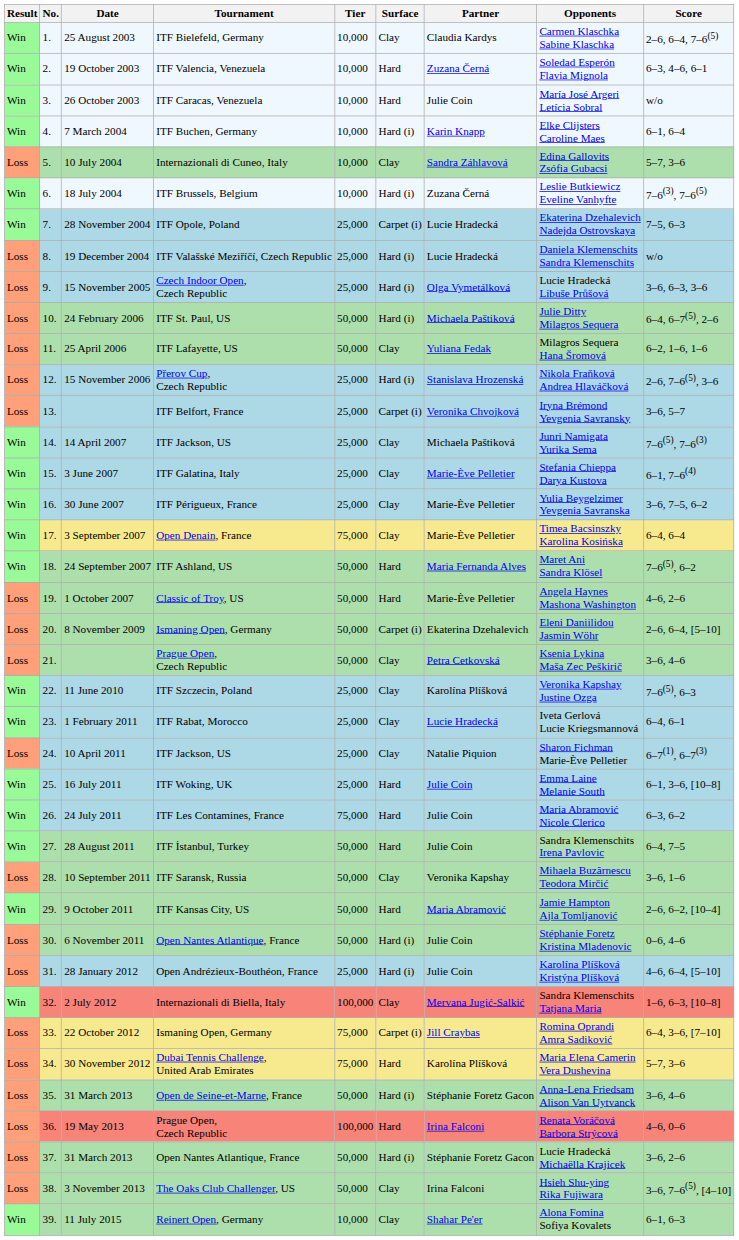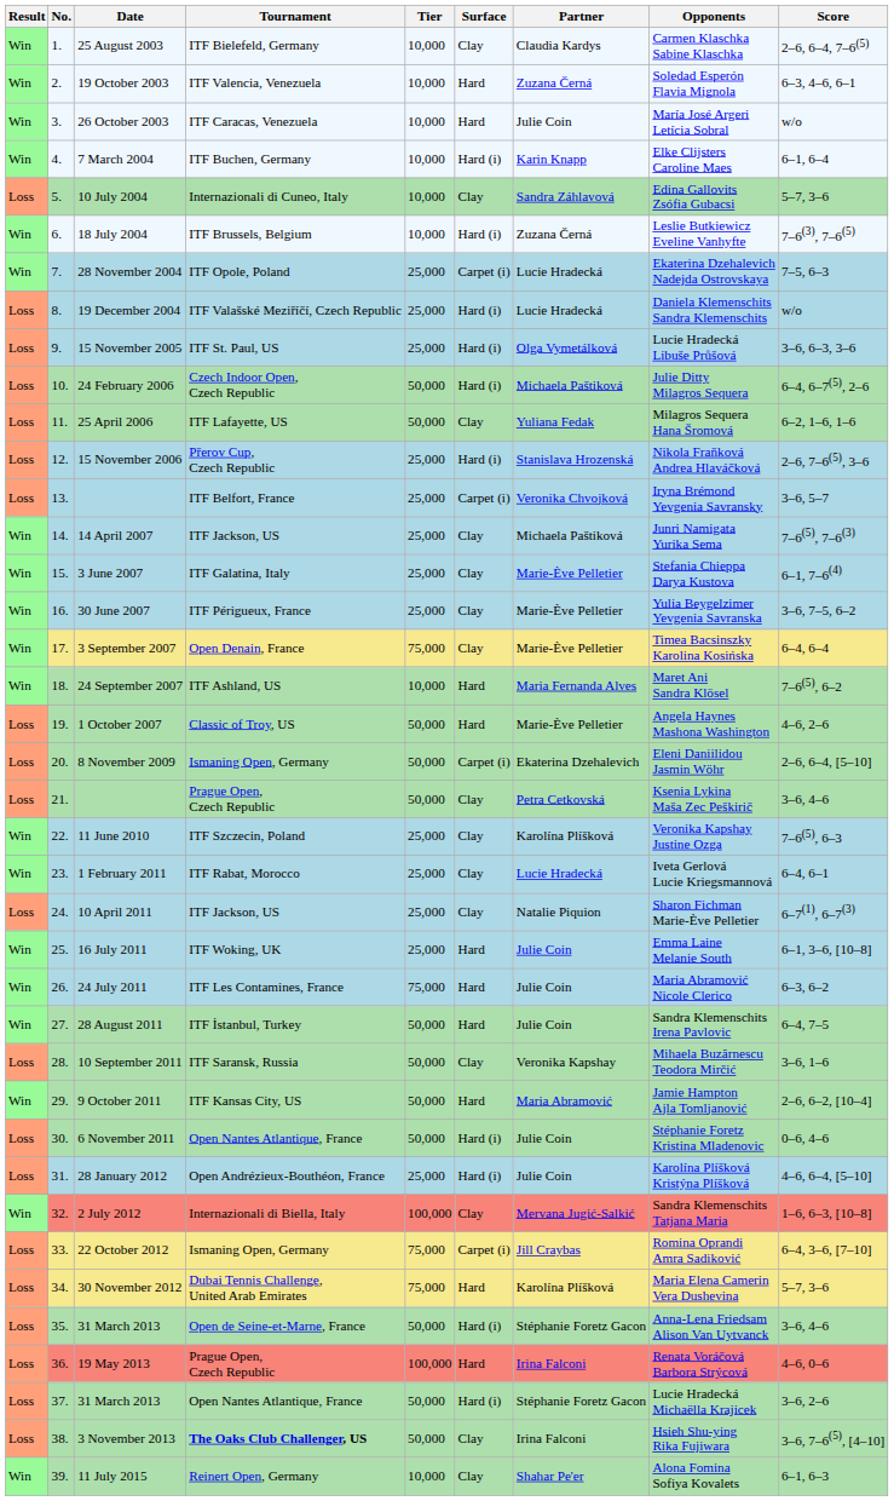 <table class="sortable wikitable" style="font-size:97%">
 <tr>
 <th>Result</th>
 <th>No.</th>
 <th>Date</th>
 <th>Tournament</th>
 <th>Tier</th>
 <th>Surface</th>
 <th>Partner</th>
 <th>Opponents</th>
 <th class="unsortable">Score</th>
 </tr>
 <tr style="background:#f0f8ff;">
 <td style="background:#98fb98;">Win</td>
 <td>1.</td>
 <td>25 August 2003</td>
 <td>ITF Bielefeld, Germany</td>
 <td>10,000</td>
 <td>Clay</td>
 <td> Claudia Kardys</td>
 <td> <a href='#'>Carmen Klaschka</a> <br>  <a href='#'>Sabine Klaschka</a></td>
 <td>2–6, 6–4, 7–6<sup>(5)</sup></td>
 </tr>
 <tr style="background:#f0f8ff;">
 <td style="background:#98fb98;">Win</td>
 <td>2.</td>
 <td>19 October 2003</td>
 <td>ITF Valencia, Venezuela</td>
 <td>10,000</td>
 <td>Hard</td>
 <td> <a href='#'>Zuzana Černá</a></td>
 <td> <a href='#'>Soledad Esperón</a> <br>  <a href='#'>Flavia Mignola</a></td>
 <td>6–3, 4–6, 6–1</td>
 </tr>
 <tr style="background:#f0f8ff;">
 <td style="background:#98fb98;">Win</td>
 <td>3.</td>
 <td>26 October 2003</td>
 <td>ITF Caracas, Venezuela</td>
 <td>10,000</td>
 <td>Hard</td>
 <td> Julie Coin</td>
 <td> <a href='#'>María José Argeri</a> <br>  <a href='#'>Letícia Sobral</a></td>
 <td>w/o</td>
 </tr>
 <tr style="background:#f0f8ff;">
 <td style="background:#98fb98;">Win</td>
 <td>4.</td>
 <td>7 March 2004</td>
 <td>ITF Buchen, Germany</td>
 <td>10,000</td>
 <td>Hard (i)</td>
 <td> <a href='#'>Karin Knapp</a></td>
 <td> <a href='#'>Elke Clijsters</a> <br>  <a href='#'>Caroline Maes</a></td>
 <td>6–1, 6–4</td>
 </tr>
 <tr style="background:#addfad;">
 <td style="background:#ffa07a;">Loss</td>
 <td>5.</td>
 <td>10 July 2004</td>
 <td>Internazionali di Cuneo, Italy</td>
 <td>10,000</td>
 <td>Clay</td>
 <td> <a href='#'>Sandra Záhlavová</a></td>
 <td> <a href='#'>Edina Gallovits</a> <br>  <a href='#'>Zsófia Gubacsi</a></td>
 <td>5–7, 3–6</td>
 </tr>
 <tr style="background:#f0f8ff;">
 <td style="background:#98fb98;">Win</td>
 <td>6.</td>
 <td>18 July 2004</td>
 <td>ITF Brussels, Belgium</td>
 <td>10,000</td>
 <td>Hard (i)</td>
 <td> Zuzana Černá</td>
 <td> <a href='#'>Leslie Butkiewicz</a> <br>  <a href='#'>Eveline Vanhyfte</a></td>
 <td>7–6<sup>(3)</sup>, 7–6<sup>(5)</sup></td>
 </tr>
 <tr style="background:lightblue;">
 <td style="background:#98fb98;">Win</td>
 <td>7.</td>
 <td>28 November 2004</td>
 <td>ITF Opole, Poland</td>
 <td>25,000</td>
 <td>Carpet (i)</td>
 <td> Lucie Hradecká</td>
 <td> <a href='#'>Ekaterina Dzehalevich</a> <br>  <a href='#'>Nadejda Ostrovskaya</a></td>
 <td>7–5, 6–3</td>
 </tr>
 <tr style="background:lightblue;">
 <td style="background:#ffa07a;">Loss</td>
 <td>8.</td>
 <td>19 December 2004</td>
 <td>ITF Valašské Meziříčí, Czech Republic</td>
 <td>25,000</td>
 <td>Hard (i)</td>
 <td> Lucie Hradecká</td>
 <td> <a href='#'>Daniela Klemenschits</a> <br>  <a href='#'>Sandra Klemenschits</a></td>
 <td>w/o</td>
 </tr>
 <tr style="background:lightblue;">
 <td style="background:#ffa07a;">Loss</td>
 <td>9.</td>
 <td>15 November 2005</td>
-<td><a href='#'>Czech Indoor Open</a>, <br>Czech Republic</td>
+<td>ITF St. Paul, US</td>
 <td>25,000</td>
 <td>Hard (i)</td>
 <td> <a href='#'>Olga Vymetálková</a></td>
 <td> Lucie Hradecká <br>  <a href='#'>Libuše Průšová</a></td>
 <td>3–6, 6–3, 3–6</td>
 </tr>
 <tr style="background:#addfad;">
 <td style="background:#ffa07a;">Loss</td>
 <td>10.</td>
 <td>24 February 2006</td>
-<td>ITF St. Paul, US</td>
+<td><a href='#'>Czech Indoor Open</a>, <br>Czech Republic</td>
 <td>50,000</td>
 <td>Hard (i)</td>
 <td> <a href='#'>Michaela Paštiková</a></td>
 <td> <a href='#'>Julie Ditty</a> <br>  <a href='#'>Milagros Sequera</a></td>
 <td>6–4, 6–7<sup>(5)</sup>, 2–6</td>
 </tr>
 <tr style="background:#addfad;">
 <td style="background:#ffa07a;">Loss</td>
 <td>11.</td>
 <td>25 April 2006</td>
 <td>ITF Lafayette, US</td>
 <td>50,000</td>
 <td>Clay</td>
 <td> <a href='#'>Yuliana Fedak</a></td>
 <td> Milagros Sequera <br>  <a href='#'>Hana Šromová</a></td>
 <td>6–2, 1–6, 1–6</td>
 </tr>
 <tr style="background:lightblue;">
 <td style="background:#ffa07a;">Loss</td>
 <td>12.</td>
 <td>15 November 2006</td>
 <td><a href='#'>Přerov Cup</a>, <br>Czech Republic</td>
 <td>25,000</td>
 <td>Hard (i)</td>
 <td> <a href='#'>Stanislava Hrozenská</a></td>
 <td> <a href='#'>Nikola Fraňková</a> <br>  <a href='#'>Andrea Hlaváčková</a></td>
 <td>2–6, 7–6<sup>(5)</sup>, 3–6</td>
 </tr>
 <tr style="background:lightblue;">
 <td style="background:#ffa07a;">Loss</td>
 <td>13.</td>
 <td></td>
 <td>ITF Belfort, France</td>
 <td>25,000</td>
 <td>Carpet (i)</td>
 <td> <a href='#'>Veronika Chvojková</a></td>
 <td> <a href='#'>Iryna Brémond</a> <br>  <a href='#'>Yevgenia Savransky</a></td>
 <td>3–6, 5–7</td>
 </tr>
 <tr style="background:lightblue;">
 <td style="background:#98fb98;">Win</td>
 <td>14.</td>
 <td>14 April 2007</td>
 <td>ITF Jackson, US</td>
 <td>25,000</td>
 <td>Clay</td>
 <td> Michaela Paštiková</td>
 <td> <a href='#'>Junri Namigata</a> <br>  <a href='#'>Yurika Sema</a></td>
 <td>7–6<sup>(5)</sup>, 7–6<sup>(3)</sup></td>
 </tr>
 <tr style="background:lightblue;">
 <td style="background:#98fb98;">Win</td>
 <td>15.</td>
 <td>3 June 2007</td>
 <td>ITF Galatina, Italy</td>
 <td>25,000</td>
 <td>Clay</td>
 <td> <a href='#'>Marie-Ève Pelletier</a></td>
 <td> <a href='#'>Stefania Chieppa</a> <br>  <a href='#'>Darya Kustova</a></td>
 <td>6–1, 7–6<sup>(4)</sup></td>
 </tr>
 <tr style="background:lightblue;">
 <td style="background:#98fb98;">Win</td>
 <td>16.</td>
 <td>30 June 2007</td>
 <td>ITF Périgueux, France</td>
 <td>25,000</td>
 <td>Clay</td>
 <td> Marie-Ève Pelletier</td>
 <td> <a href='#'>Yulia Beygelzimer</a> <br>  <a href='#'>Yevgenia Savranska</a></td>
 <td>3–6, 7–5, 6–2</td>
 </tr>
 <tr style="background:#f7e98e;">
 <td style="background:#98fb98;">Win</td>
 <td>17.</td>
 <td>3 September 2007</td>
 <td><a href='#'>Open Denain</a>, France</td>
 <td>75,000</td>
 <td>Clay</td>
 <td> Marie-Ève Pelletier</td>
 <td> <a href='#'>Timea Bacsinszky</a> <br>  <a href='#'>Karolina Kosińska</a></td>
 <td>6–4, 6–4</td>
 </tr>
 <tr style="background:#addfad;">
 <td style="background:#98fb98;">Win</td>
 <td>18.</td>
 <td>24 September 2007</td>
 <td>ITF Ashland, US</td>
-<td>50,000</td>
+<td>10,000</td>
 <td>Hard</td>
 <td> <a href='#'>Maria Fernanda Alves</a></td>
 <td> <a href='#'>Maret Ani</a> <br>  <a href='#'>Sandra Klösel</a></td>
 <td>7–6<sup>(5)</sup>, 6–2</td>
 </tr>
 <tr style="background:#addfad;">
 <td style="background:#ffa07a;">Loss</td>
 <td>19.</td>
 <td>1 October 2007</td>
 <td><a href='#'>Classic of Troy</a>, US</td>
 <td>50,000</td>
 <td>Hard</td>
 <td> Marie-Ève Pelletier</td>
 <td> <a href='#'>Angela Haynes</a> <br>  <a href='#'>Mashona Washington</a></td>
 <td>4–6, 2–6</td>
 </tr>
 <tr style="background:#addfad;">
 <td style="background:#ffa07a;">Loss</td>
 <td>20.</td>
 <td>8 November 2009</td>
 <td><a href='#'>Ismaning Open</a>, Germany</td>
 <td>50,000</td>
 <td>Carpet (i)</td>
 <td> Ekaterina Dzehalevich</td>
 <td> <a href='#'>Eleni Daniilidou</a> <br>  <a href='#'>Jasmin Wöhr</a></td>
 <td>2–6, 6–4, [5–10]</td>
 </tr>
 <tr style="background:#addfad;">
 <td style="background:#ffa07a;">Loss</td>
 <td>21.</td>
 <td></td>
 <td><a href='#'>Prague Open</a>, <br>Czech Republic</td>
 <td>50,000</td>
 <td>Clay</td>
 <td> <a href='#'>Petra Cetkovská</a></td>
 <td> <a href='#'>Ksenia Lykina</a> <br>  <a href='#'>Maša Zec Peškirič</a></td>
 <td>3–6, 4–6</td>
 </tr>
 <tr style="background:lightblue;">
 <td style="background:#98fb98;">Win</td>
 <td>22.</td>
 <td>11 June 2010</td>
 <td>ITF Szczecin, Poland</td>
 <td>25,000</td>
 <td>Clay</td>
 <td> Karolína Plíšková</td>
 <td> <a href='#'>Veronika Kapshay</a> <br>  <a href='#'>Justine Ozga</a></td>
 <td>7–6<sup>(5)</sup>, 6–3</td>
 </tr>
 <tr style="background:lightblue;">
 <td style="background:#98fb98;">Win</td>
 <td>23.</td>
 <td>1 February 2011</td>
 <td>ITF Rabat, Morocco</td>
 <td>25,000</td>
 <td>Clay</td>
 <td> <a href='#'>Lucie Hradecká</a></td>
 <td> Iveta Gerlová <br>  Lucie Kriegsmannová</td>
 <td>6–4, 6–1</td>
 </tr>
 <tr style="background:lightblue;">
 <td style="background:#ffa07a;">Loss</td>
 <td>24.</td>
 <td>10 April 2011</td>
 <td>ITF Jackson, US</td>
 <td>25,000</td>
 <td>Clay</td>
 <td> Natalie Piquion</td>
 <td> <a href='#'>Sharon Fichman</a> <br>  Marie-Ève Pelletier</td>
 <td>6–7<sup>(1)</sup>, 6–7<sup>(3)</sup></td>
 </tr>
 <tr style="background:lightblue;">
 <td style="background:#98fb98;">Win</td>
 <td>25.</td>
 <td>16 July 2011</td>
 <td>ITF Woking, UK</td>
 <td>25,000</td>
 <td>Hard</td>
 <td> <a href='#'>Julie Coin</a></td>
 <td> <a href='#'>Emma Laine</a> <br>  <a href='#'>Melanie South</a></td>
 <td>6–1, 3–6, [10–8]</td>
 </tr>
 <tr style="background:lightblue;">
 <td style="background:#98fb98;">Win</td>
 <td>26.</td>
 <td>24 July 2011</td>
 <td>ITF Les Contamines, France</td>
 <td>75,000</td>
 <td>Hard</td>
 <td> Julie Coin</td>
 <td> <a href='#'>Maria Abramović</a> <br>  <a href='#'>Nicole Clerico</a></td>
 <td>6–3, 6–2</td>
 </tr>
 <tr style="background:#addfad;">
 <td style="background:#98fb98;">Win</td>
 <td>27.</td>
 <td>28 August 2011</td>
 <td>ITF İstanbul, Turkey</td>
 <td>50,000</td>
 <td>Hard</td>
 <td> Julie Coin</td>
 <td> Sandra Klemenschits <br>  <a href='#'>Irena Pavlovic</a></td>
 <td>6–4, 7–5</td>
 </tr>
 <tr style="background:#addfad;">
 <td style="background:#ffa07a;">Loss</td>
 <td>28.</td>
 <td>10 September 2011</td>
 <td>ITF Saransk, Russia</td>
 <td>50,000</td>
 <td>Clay</td>
 <td> Veronika Kapshay</td>
 <td> <a href='#'>Mihaela Buzărnescu</a> <br>  <a href='#'>Teodora Mirčić</a></td>
 <td>3–6, 1–6</td>
 </tr>
 <tr style="background:#addfad;">
 <td style="background:#98fb98;">Win</td>
 <td>29.</td>
 <td>9 October 2011</td>
 <td>ITF Kansas City, US</td>
 <td>50,000</td>
 <td>Hard</td>
 <td> <a href='#'>Maria Abramović</a></td>
 <td> <a href='#'>Jamie Hampton</a> <br>  <a href='#'>Ajla Tomljanović</a></td>
 <td>2–6, 6–2, [10–4]</td>
 </tr>
 <tr style="background:#addfad;">
 <td style="background:#ffa07a;">Loss</td>
 <td>30.</td>
 <td>6 November 2011</td>
 <td><a href='#'>Open Nantes Atlantique</a>, France</td>
 <td>50,000</td>
 <td>Hard (i)</td>
 <td> Julie Coin</td>
 <td> <a href='#'>Stéphanie Foretz</a> <br>  <a href='#'>Kristina Mladenovic</a></td>
 <td>0–6, 4–6</td>
 </tr>
 <tr style="background:lightblue;">
 <td style="background:#ffa07a;">Loss</td>
 <td>31.</td>
 <td>28 January 2012</td>
 <td>Open Andrézieux-Bouthéon, France</td>
 <td>25,000</td>
 <td>Hard (i)</td>
 <td> Julie Coin</td>
 <td> <a href='#'>Karolína Plíšková</a> <br>  <a href='#'>Kristýna Plíšková</a></td>
 <td>4–6, 6–4, [5–10]</td>
 </tr>
 <tr style="background:#f88379;">
 <td style="background:#98fb98;">Win</td>
 <td>32.</td>
 <td>2 July 2012</td>
 <td>Internazionali di Biella, Italy</td>
 <td>100,000</td>
 <td>Clay</td>
 <td> <a href='#'>Mervana Jugić-Salkić</a></td>
 <td> Sandra Klemenschits <br>  <a href='#'>Tatjana Maria</a></td>
 <td>1–6, 6–3, [10–8]</td>
 </tr>
 <tr style="background:#f7e98e;">
 <td style="background:#ffa07a;">Loss</td>
 <td>33.</td>
 <td>22 October 2012</td>
 <td>Ismaning Open, Germany</td>
 <td>75,000</td>
 <td>Carpet (i)</td>
 <td> <a href='#'>Jill Craybas</a></td>
 <td> <a href='#'>Romina Oprandi</a> <br>  <a href='#'>Amra Sadiković</a></td>
 <td>6–4, 3–6, [7–10]</td>
 </tr>
 <tr style="background:#f7e98e;">
 <td style="background:#ffa07a;">Loss</td>
 <td>34.</td>
 <td>30 November 2012</td>
 <td><a href='#'>Dubai Tennis Challenge</a>,<br> United Arab Emirates</td>
 <td>75,000</td>
 <td>Hard</td>
 <td> Karolína Plíšková</td>
 <td> <a href='#'>Maria Elena Camerin</a> <br>  <a href='#'>Vera Dushevina</a></td>
 <td>5–7, 3–6</td>
 </tr>
 <tr style="background:#addfad;">
 <td style="background:#ffa07a;">Loss</td>
 <td>35.</td>
 <td>31 March 2013</td>
 <td><a href='#'>Open de Seine-et-Marne</a>, France</td>
 <td>50,000</td>
 <td>Hard (i)</td>
 <td> Stéphanie Foretz Gacon</td>
 <td> <a href='#'>Anna-Lena Friedsam</a> <br>  <a href='#'>Alison Van Uytvanck</a></td>
 <td>3–6, 4–6</td>
 </tr>
 <tr style="background:#f88379;">
 <td style="background:#ffa07a;">Loss</td>
 <td>36.</td>
 <td>19 May 2013</td>
 <td>Prague Open, <br>Czech Republic</td>
 <td>100,000</td>
 <td>Hard</td>
 <td> <a href='#'>Irina Falconi</a></td>
 <td> <a href='#'>Renata Voráčová</a> <br>  <a href='#'>Barbora Strýcová</a></td>
 <td>4–6, 0–6</td>
 </tr>
 <tr style="background:#addfad;">
 <td style="background:#ffa07a;">Loss</td>
 <td>37.</td>
 <td>31 March 2013</td>
 <td>Open Nantes Atlantique, France</td>
 <td>50,000</td>
 <td>Hard (i)</td>
 <td> Stéphanie Foretz Gacon</td>
 <td> Lucie Hradecká <br>  <a href='#'>Michaëlla Krajicek</a></td>
 <td>3–6, 2–6</td>
 </tr>
 <tr style="background:#addfad;">
 <td style="background:#ffa07a;">Loss</td>
 <td>38.</td>
 <td>3 November 2013</td>
-<td><a href='#'>The Oaks Club Challenger</a>, US</td>
+<td><strong><a href='#'>The Oaks Club Challenger</a>, US</strong></td>
 <td>50,000</td>
 <td>Clay</td>
 <td> Irina Falconi</td>
 <td> <a href='#'>Hsieh Shu-ying</a> <br>  <a href='#'>Rika Fujiwara</a></td>
 <td>3–6, 7–6<sup>(5)</sup>, [4–10]</td>
 </tr>
 <tr style="background:#addfad;">
 <td style="background:#98fb98;">Win</td>
 <td>39.</td>
 <td>11 July 2015</td>
 <td><a href='#'>Reinert Open</a>, Germany</td>
 <td>10,000</td>
 <td>Clay</td>
 <td> <a href='#'>Shahar Pe'er</a></td>
 <td> <a href='#'>Alona Fomina</a> <br>  Sofiya Kovalets</td>
 <td>6–1, 6–3</td>
 </tr>
 </table>
